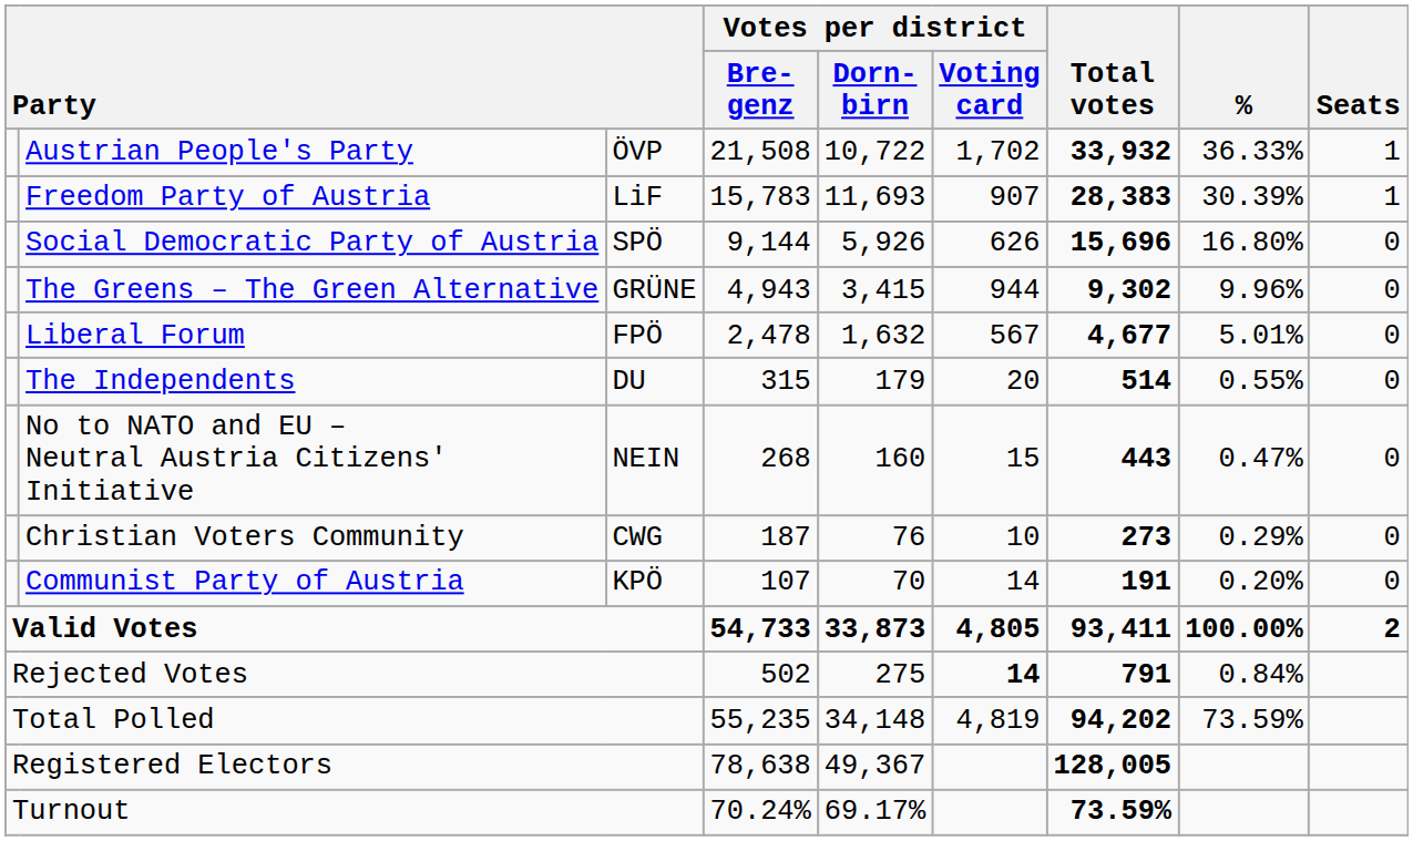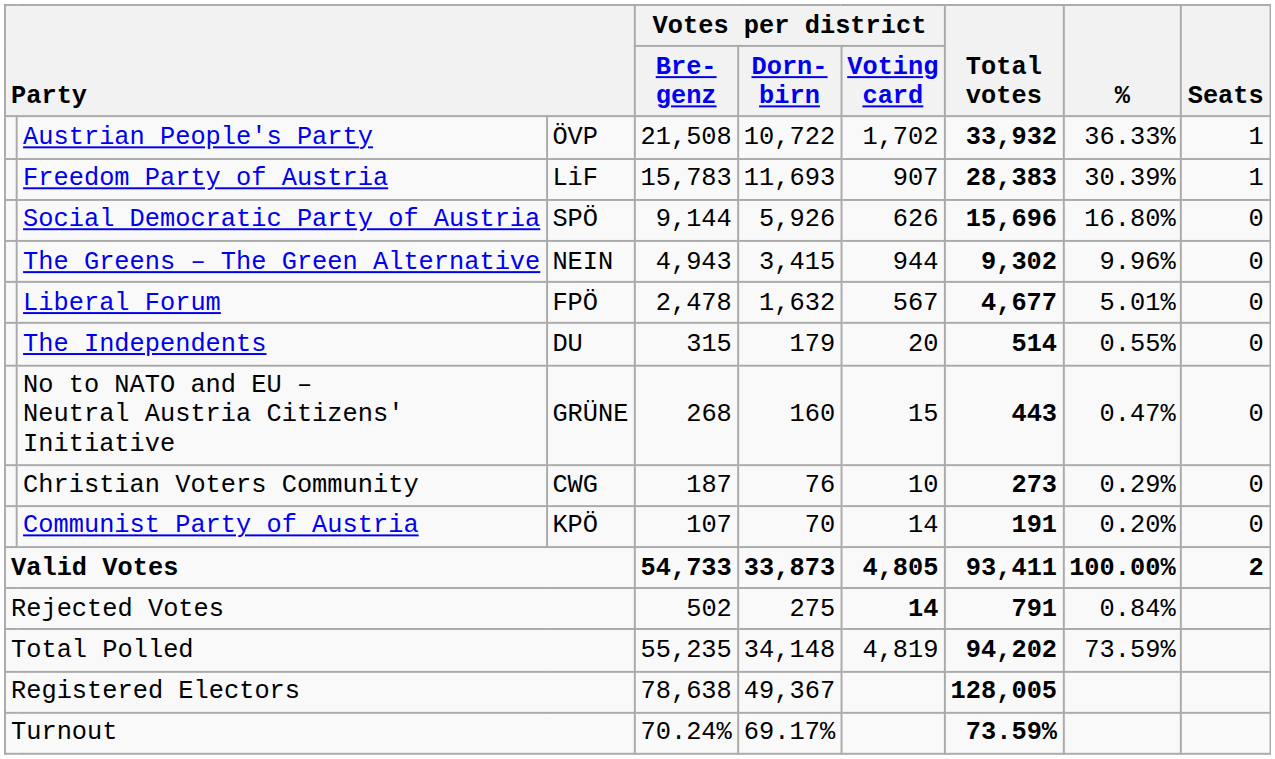 <table class="wikitable" border="1" style="text-align:right;">
 <tr>
 <th style="text-align:left;" valign=bottom rowspan=2 colspan=3>Party</th>
 <th colspan=3>Votes per district</th>
 <th align=center valign=bottom rowspan=2 width="50">Total<br>votes</th>
 <th align=center valign=bottom rowspan=2 width="50">%</th>
 <th align=center valign=bottom rowspan=2>Seats</th>
 </tr>
 <tr>
 <th align=center valign=bottom width="50"><a href='#'>Bre-<br>genz</a></th>
 <th align=center valign=bottom width="50"><a href='#'>Dorn-<br>birn</a></th>
 <th align=center valign=bottom width="50"><a href='#'>Voting<br>card</a></th>
 </tr>
 <tr>
 <td></td>
 <td align=left><a href='#'>Austrian People's Party</a></td>
 <td align=left>ÖVP</td>
 <td>21,508</td>
 <td>10,722</td>
 <td>1,702</td>
 <td><strong>33,932</strong></td>
 <td>36.33%</td>
 <td>1</td>
 </tr>
 <tr>
 <td></td>
 <td align=left><a href='#'>Freedom Party of Austria</a></td>
 <td align=left>LiF</td>
 <td>15,783</td>
 <td>11,693</td>
 <td>907</td>
 <td><strong>28,383</strong></td>
 <td>30.39%</td>
 <td>1</td>
 </tr>
 <tr>
 <td></td>
 <td align=left><a href='#'>Social Democratic Party of Austria</a></td>
 <td align=left>SPÖ</td>
 <td>9,144</td>
 <td>5,926</td>
 <td>626</td>
 <td><strong>15,696</strong></td>
 <td>16.80%</td>
 <td>0</td>
 </tr>
 <tr>
 <td></td>
 <td align=left style="white-space: nowrap;"><a href='#'>The Greens – The Green Alternative</a></td>
-<td align=left>GRÜNE</td>
+<td align=left>NEIN</td>
 <td>4,943</td>
 <td>3,415</td>
 <td>944</td>
 <td><strong>9,302</strong></td>
 <td>9.96%</td>
 <td>0</td>
 </tr>
 <tr>
 <td></td>
 <td align=left><a href='#'>Liberal Forum</a></td>
 <td align=left>FPÖ</td>
 <td>2,478</td>
 <td>1,632</td>
 <td>567</td>
 <td><strong>4,677</strong></td>
 <td>5.01%</td>
 <td>0</td>
 </tr>
 <tr>
 <td></td>
 <td align=left><a href='#'>The Independents</a></td>
 <td align=left>DU</td>
 <td>315</td>
 <td>179</td>
 <td>20</td>
 <td><strong>514</strong></td>
 <td>0.55%</td>
 <td>0</td>
 </tr>
 <tr>
 <td></td>
 <td align=left>No to NATO and EU –<br>Neutral Austria Citizens' Initiative</td>
-<td align=left>NEIN</td>
+<td align=left>GRÜNE</td>
 <td>268</td>
 <td>160</td>
 <td>15</td>
 <td><strong>443</strong></td>
 <td>0.47%</td>
 <td>0</td>
 </tr>
 <tr>
 <td></td>
 <td align=left>Christian Voters Community</td>
 <td align=left>CWG</td>
 <td>187</td>
 <td>76</td>
 <td>10</td>
 <td><strong>273</strong></td>
 <td>0.29%</td>
 <td>0</td>
 </tr>
 <tr>
 <td></td>
 <td align=left><a href='#'>Communist Party of Austria</a></td>
 <td align=left>KPÖ</td>
 <td>107</td>
 <td>70</td>
 <td>14</td>
 <td><strong>191</strong></td>
 <td>0.20%</td>
 <td>0</td>
 </tr>
 <tr style="font-weight:bold">
 <td align=left colspan=3>Valid Votes</td>
 <td>54,733</td>
 <td>33,873</td>
 <td>4,805</td>
 <td>93,411</td>
 <td>100.00%</td>
 <td>2</td>
 </tr>
 <tr>
 <td align=left colspan=3>Rejected Votes</td>
 <td>502</td>
 <td>275</td>
 <td><strong>14</strong></td>
 <td><strong>791</strong></td>
 <td>0.84%</td>
 <td></td>
 </tr>
 <tr>
 <td align=left colspan=3>Total Polled</td>
 <td>55,235</td>
 <td>34,148</td>
 <td>4,819</td>
 <td><strong>94,202</strong></td>
 <td>73.59%</td>
 <td></td>
 </tr>
 <tr>
 <td align=left colspan=3>Registered Electors</td>
 <td>78,638</td>
 <td>49,367</td>
 <td></td>
 <td><strong>128,005</strong></td>
 <td></td>
 <td></td>
 </tr>
 <tr>
 <td align=left colspan=3>Turnout</td>
 <td>70.24%</td>
 <td>69.17%</td>
 <td></td>
 <td><strong>73.59%</strong></td>
 <td></td>
 <td></td>
 </tr>
 </table>
